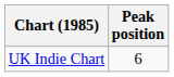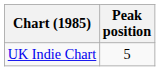 <table class="wikitable sortable">
 <tr>
 <th scope="col">Chart (1985)</th>
 <th scope="col">Peak<br>position</th>
 </tr>
 <tr>
 <td><a href='#'>UK Indie Chart</a></td>
-<td style="text-align:center;">6</td>
+<td style="text-align:center;">5</td>
 </tr>
 </table>
